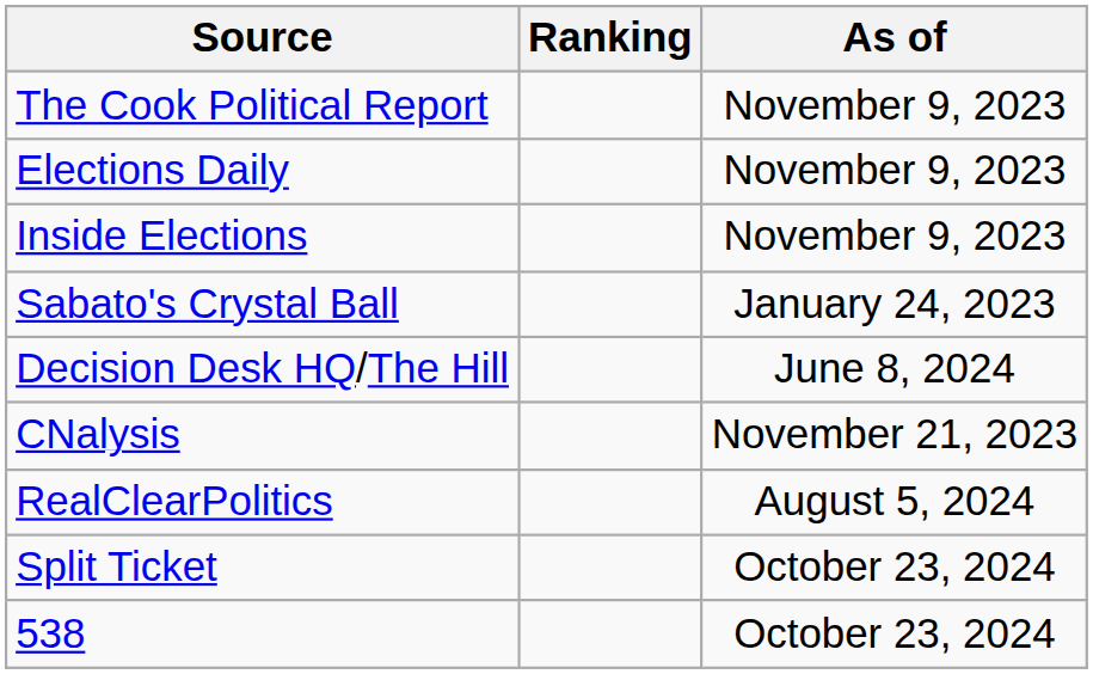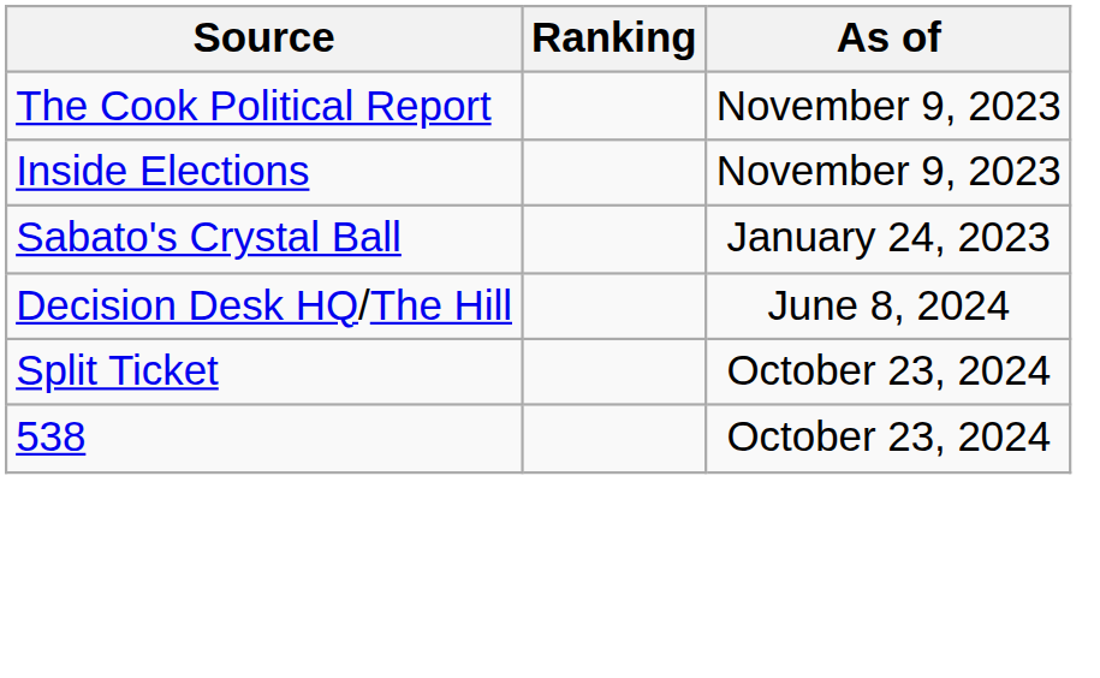 <table class="wikitable" style="text-align:center">
 <tr>
 <th>Source</th>
 <th>Ranking</th>
 <th>As of</th>
 </tr>
 <tr>
 <td align=left><a href='#'>The Cook Political Report</a></td>
-<td></td>
-<td>November 9, 2023</td>
-</tr>
-<tr>
-<td align=left><a href='#'>Elections Daily</a></td>
 <td></td>
 <td>November 9, 2023</td>
 </tr>
 <tr>
 <td align=left><a href='#'>Inside Elections</a></td>
 <td></td>
 <td>November 9, 2023</td>
 </tr>
 <tr>
 <td align=left><a href='#'>Sabato's Crystal Ball</a></td>
 <td></td>
 <td>January 24, 2023</td>
 </tr>
 <tr>
 <td align=left><a href='#'>Decision Desk HQ</a>/<a href='#'>The Hill</a></td>
 <td></td>
 <td>June 8, 2024</td>
 </tr>
 <tr>
-<td align=left><a href='#'>CNalysis</a></td>
-<td></td>
-<td>November 21, 2023</td>
-</tr>
-<tr>
-<td align=left><a href='#'>RealClearPolitics</a></td>
-<td></td>
-<td>August 5, 2024</td>
-</tr>
-<tr>
 <td align="left"><a href='#'>Split Ticket</a></td>
 <td></td>
 <td>October 23, 2024</td>
 </tr>
 <tr>
 <td align="left"><a href='#'>538</a></td>
 <td></td>
 <td>October 23, 2024</td>
 </tr>
 </table>
